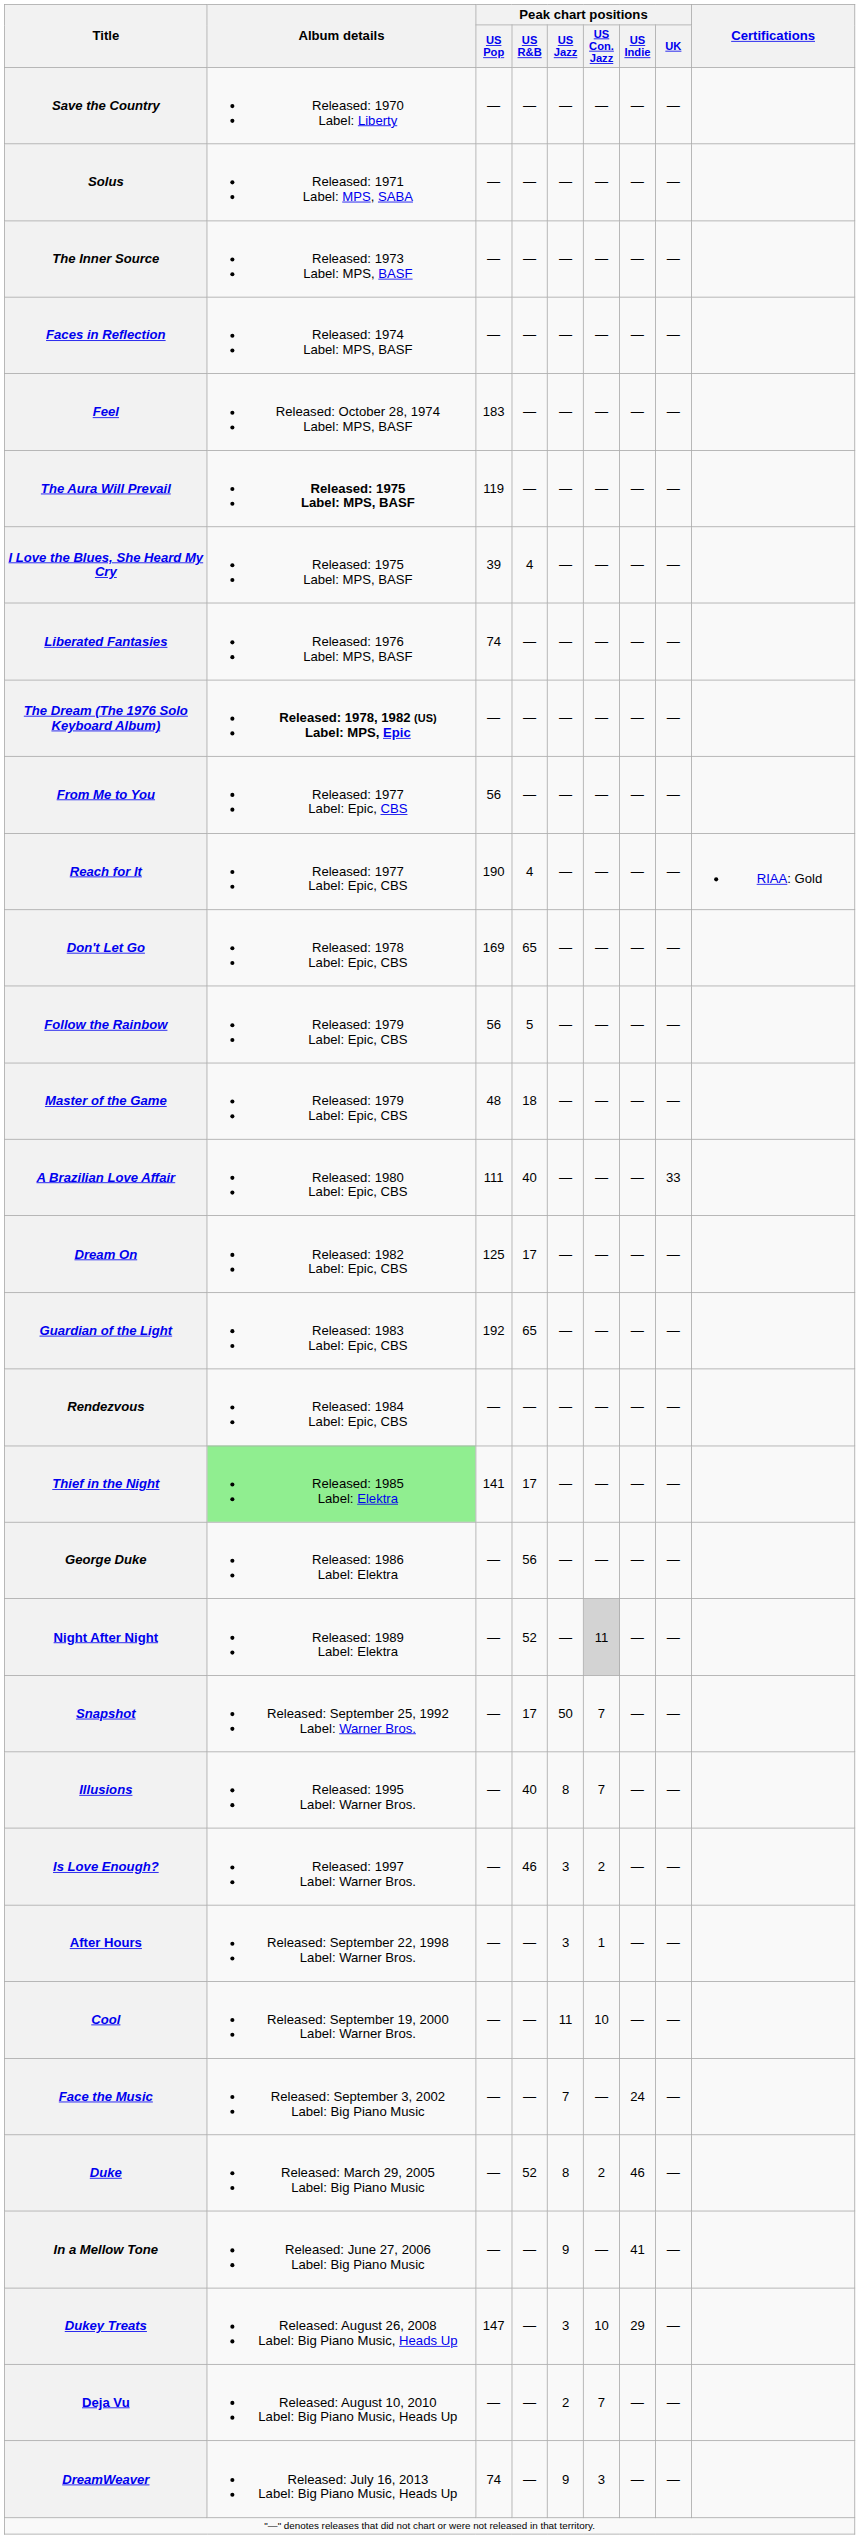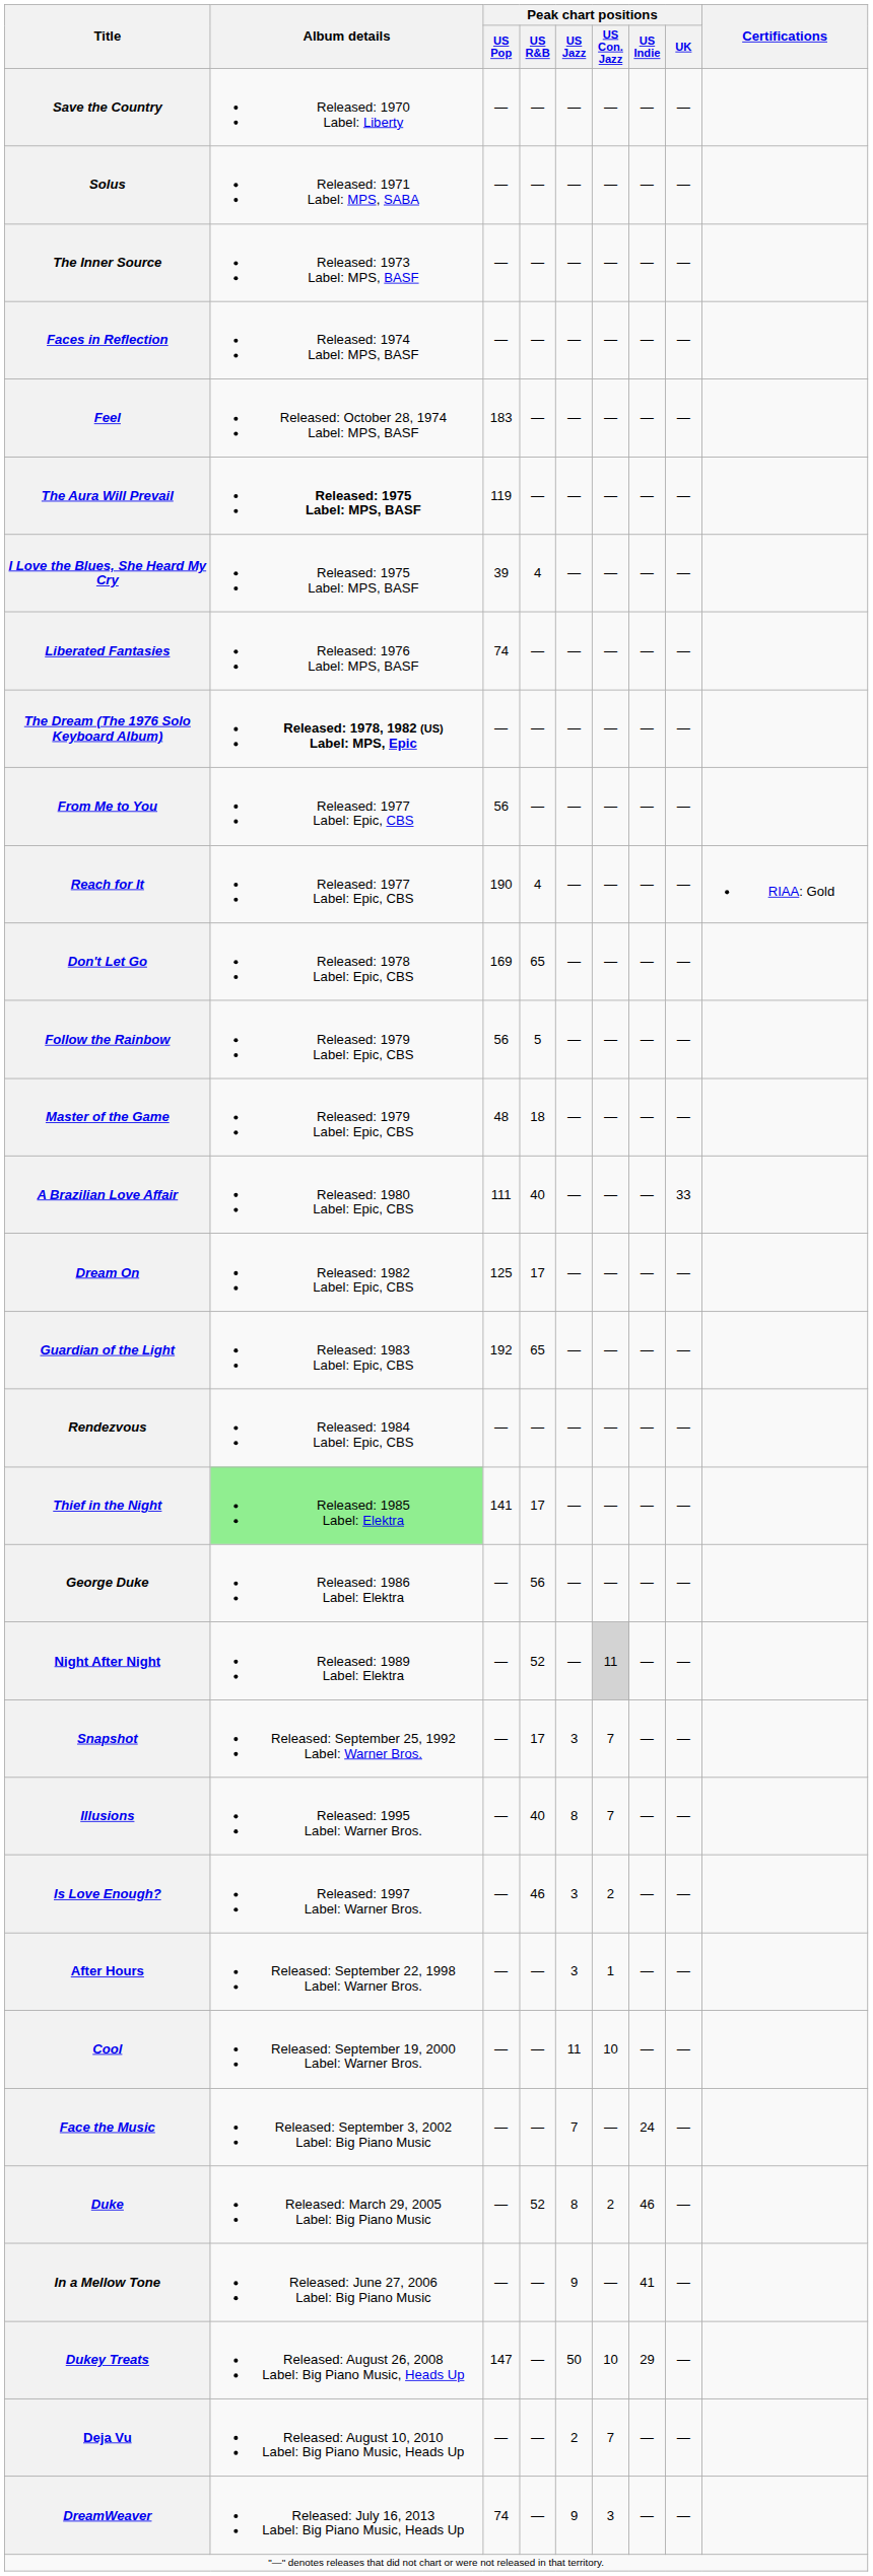 <table class="wikitable plainrowheaders" style="text-align:center;" border="1">
 <tr>
 <th scope="col" rowspan="2" style="width:15em;">Title</th>
 <th scope="col" rowspan="2" style="width:20em;">Album details</th>
 <th scope="col" colspan="6">Peak chart positions</th>
 <th scope="col" rowspan="2" style="width:12em;"><a href='#'>Certifications</a></th>
 </tr>
 <tr>
 <th scope="col" style="width:2.75em;font-size:85%;"><a href='#'>US Pop</a><br></th>
 <th scope="col" style="width:2.75em;font-size:85%;"><a href='#'>US<br>R&B</a><br></th>
 <th scope="col" style="width:2.75em;font-size:85%;"><a href='#'>US<br>Jazz</a><br></th>
 <th scope="col" style="width:2.75em;font-size:85%;"><a href='#'>US<br>Con. Jazz</a><br></th>
 <th scope="col" style="width:2.75em;font-size:85%;"><a href='#'>US<br>Indie</a><br></th>
 <th scope="col" style="width:2.75em;font-size:85%;"><a href='#'>UK</a><br></th>
 </tr>
 <tr>
 <th scope="row"><em>Save the Country</em></th>
 <td><br><ul><li>Released: 1970</li><li>Label: <a href='#'>Liberty</a></li></ul></td>
 <td>—</td>
 <td>—</td>
 <td>—</td>
 <td>—</td>
 <td>—</td>
 <td>—</td>
 <td></td>
 </tr>
 <tr>
 <th scope="row"><em>Solus</em></th>
 <td><br><ul><li>Released: 1971</li><li>Label: <a href='#'>MPS</a>, <a href='#'>SABA</a></li></ul></td>
 <td>—</td>
 <td>—</td>
 <td>—</td>
 <td>—</td>
 <td>—</td>
 <td>—</td>
 <td></td>
 </tr>
 <tr>
 <th scope="row"><em>The Inner Source</em></th>
 <td><br><ul><li>Released: 1973</li><li>Label: MPS, <a href='#'>BASF</a></li></ul></td>
 <td>—</td>
 <td>—</td>
 <td>—</td>
 <td>—</td>
 <td>—</td>
 <td>—</td>
 <td></td>
 </tr>
 <tr>
 <th scope="row"><em><a href='#'>Faces in Reflection</a></em></th>
 <td><br><ul><li>Released: 1974</li><li>Label: MPS, BASF</li></ul></td>
 <td>—</td>
 <td>—</td>
 <td>—</td>
 <td>—</td>
 <td>—</td>
 <td>—</td>
 <td></td>
 </tr>
 <tr>
 <th scope="row"><em><a href='#'>Feel</a></em></th>
 <td><br><ul><li>Released: October 28, 1974</li><li>Label: MPS, BASF</li></ul></td>
 <td>183</td>
 <td>—</td>
 <td>—</td>
 <td>—</td>
 <td>—</td>
 <td>—</td>
 <td></td>
 </tr>
 <tr>
 <th scope="row"><em><a href='#'>The Aura Will Prevail</a></em></th>
 <td><strong><br><ul><li>Released: 1975</li><li>Label: MPS, BASF</li></ul></strong></td>
 <td>119</td>
 <td>—</td>
 <td>—</td>
 <td>—</td>
 <td>—</td>
 <td>—</td>
 <td></td>
 </tr>
 <tr>
 <th scope="row"><em><a href='#'>I Love the Blues, She Heard My Cry</a></em></th>
 <td><br><ul><li>Released: 1975</li><li>Label: MPS, BASF</li></ul></td>
 <td>39</td>
 <td>4</td>
 <td>—</td>
 <td>—</td>
 <td>—</td>
 <td>—</td>
 <td></td>
 </tr>
 <tr>
 <th scope="row"><em><a href='#'>Liberated Fantasies</a></em></th>
 <td><br><ul><li>Released: 1976</li><li>Label: MPS, BASF</li></ul></td>
 <td>74</td>
 <td>—</td>
 <td>—</td>
 <td>—</td>
 <td>—</td>
 <td>—</td>
 <td></td>
 </tr>
 <tr>
 <th scope="row"><em><a href='#'>The Dream (The 1976 Solo Keyboard Album)</a></em></th>
 <td><strong><br><ul><li>Released: 1978, 1982 <small>(US)</small></li><li>Label: MPS, <a href='#'>Epic</a></li></ul></strong></td>
 <td>—</td>
 <td>—</td>
 <td>—</td>
 <td>—</td>
 <td>—</td>
 <td>—</td>
 <td></td>
 </tr>
 <tr>
 <th scope="row"><em><a href='#'>From Me to You</a></em></th>
 <td><br><ul><li>Released: 1977</li><li>Label: Epic, <a href='#'>CBS</a></li></ul></td>
 <td>56</td>
 <td>—</td>
 <td>—</td>
 <td>—</td>
 <td>—</td>
 <td>—</td>
 <td></td>
 </tr>
 <tr>
 <th scope="row"><em><a href='#'>Reach for It</a></em></th>
 <td><br><ul><li>Released: 1977</li><li>Label: Epic, CBS</li></ul></td>
 <td>190</td>
 <td>4</td>
 <td>—</td>
 <td>—</td>
 <td>—</td>
 <td>—</td>
 <td><br><ul><li><a href='#'>RIAA</a>: Gold</li></ul></td>
 </tr>
 <tr>
 <th scope="row"><em><a href='#'>Don't Let Go</a></em></th>
 <td><br><ul><li>Released: 1978</li><li>Label: Epic, CBS</li></ul></td>
 <td>169</td>
 <td>65</td>
 <td>—</td>
 <td>—</td>
 <td>—</td>
 <td>—</td>
 <td></td>
 </tr>
 <tr>
 <th scope="row"><em><a href='#'>Follow the Rainbow</a></em></th>
 <td><br><ul><li>Released: 1979</li><li>Label: Epic, CBS</li></ul></td>
 <td>56</td>
 <td>5</td>
 <td>—</td>
 <td>—</td>
 <td>—</td>
 <td>—</td>
 <td></td>
 </tr>
 <tr>
 <th scope="row"><em><a href='#'>Master of the Game</a></em></th>
 <td><br><ul><li>Released: 1979</li><li>Label: Epic, CBS</li></ul></td>
 <td>48</td>
 <td>18</td>
 <td>—</td>
 <td>—</td>
 <td>—</td>
 <td>—</td>
 <td></td>
 </tr>
 <tr>
 <th scope="row"><em><a href='#'>A Brazilian Love Affair</a></em></th>
 <td><br><ul><li>Released: 1980</li><li>Label: Epic, CBS</li></ul></td>
 <td>111</td>
 <td>40</td>
 <td>—</td>
 <td>—</td>
 <td>—</td>
 <td>33</td>
 <td></td>
 </tr>
 <tr>
 <th scope="row"><em><a href='#'>Dream On</a></em></th>
 <td><br><ul><li>Released: 1982</li><li>Label: Epic, CBS</li></ul></td>
 <td>125</td>
 <td>17</td>
 <td>—</td>
 <td>—</td>
 <td>—</td>
 <td>—</td>
 <td></td>
 </tr>
 <tr>
 <th scope="row"><em><a href='#'>Guardian of the Light</a></em></th>
 <td><br><ul><li>Released: 1983</li><li>Label: Epic, CBS</li></ul></td>
 <td>192</td>
 <td>65</td>
 <td>—</td>
 <td>—</td>
 <td>—</td>
 <td>—</td>
 <td></td>
 </tr>
 <tr>
 <th scope="row"><em>Rendezvous</em></th>
 <td><br><ul><li>Released: 1984</li><li>Label: Epic, CBS</li></ul></td>
 <td>—</td>
 <td>—</td>
 <td>—</td>
 <td>—</td>
 <td>—</td>
 <td>—</td>
 <td></td>
 </tr>
 <tr>
 <th scope="row"><em><a href='#'>Thief in the Night</a></em></th>
 <td style="background: lightgreen;"><br><ul><li>Released: 1985</li><li>Label: <a href='#'>Elektra</a></li></ul></td>
 <td>141</td>
 <td>17</td>
 <td>—</td>
 <td>—</td>
 <td>—</td>
 <td>—</td>
 <td></td>
 </tr>
 <tr>
 <th scope="row"><em>George Duke</em></th>
 <td><br><ul><li>Released: 1986</li><li>Label: Elektra</li></ul></td>
 <td>—</td>
 <td>56</td>
 <td>—</td>
 <td>—</td>
 <td>—</td>
 <td>—</td>
 <td></td>
 </tr>
 <tr>
 <th scope="row"><a href='#'>Night After Night</a></th>
 <td><br><ul><li>Released: 1989</li><li>Label: Elektra</li></ul></td>
 <td>—</td>
 <td>52</td>
 <td>—</td>
 <td style="background: lightgrey;">11</td>
 <td>—</td>
 <td>—</td>
 <td></td>
 </tr>
 <tr>
 <th scope="row"><em><a href='#'>Snapshot</a></em></th>
 <td><br><ul><li>Released: September 25, 1992</li><li>Label: <a href='#'>Warner Bros.</a></li></ul></td>
 <td>—</td>
 <td>17</td>
-<td>50</td>
+<td>3</td>
 <td>7</td>
 <td>—</td>
 <td>—</td>
 <td></td>
 </tr>
 <tr>
 <th scope="row"><em><a href='#'>Illusions</a></em></th>
 <td><br><ul><li>Released: 1995</li><li>Label: Warner Bros.</li></ul></td>
 <td>—</td>
 <td>40</td>
 <td>8</td>
 <td>7</td>
 <td>—</td>
 <td>—</td>
 <td></td>
 </tr>
 <tr>
 <th scope="row"><em><a href='#'>Is Love Enough?</a></em></th>
 <td><br><ul><li>Released: 1997</li><li>Label: Warner Bros.</li></ul></td>
 <td>—</td>
 <td>46</td>
 <td>3</td>
 <td>2</td>
 <td>—</td>
 <td>—</td>
 <td></td>
 </tr>
 <tr>
 <th scope="row"><a href='#'>After Hours</a></th>
 <td><br><ul><li>Released: September 22, 1998</li><li>Label: Warner Bros.</li></ul></td>
 <td>—</td>
 <td>—</td>
 <td>3</td>
 <td>1</td>
 <td>—</td>
 <td>—</td>
 <td></td>
 </tr>
 <tr>
 <th scope="row"><em><a href='#'>Cool</a></em></th>
 <td><br><ul><li>Released: September 19, 2000</li><li>Label: Warner Bros.</li></ul></td>
 <td>—</td>
 <td>—</td>
 <td>11</td>
 <td>10</td>
 <td>—</td>
 <td>—</td>
 <td></td>
 </tr>
 <tr>
 <th scope="row"><em><a href='#'>Face the Music</a></em></th>
 <td><br><ul><li>Released: September 3, 2002</li><li>Label: Big Piano Music</li></ul></td>
 <td>—</td>
 <td>—</td>
 <td>7</td>
 <td>—</td>
 <td>24</td>
 <td>—</td>
 <td></td>
 </tr>
 <tr>
 <th scope="row"><em><a href='#'>Duke</a></em></th>
 <td><br><ul><li>Released: March 29, 2005</li><li>Label: Big Piano Music</li></ul></td>
 <td>—</td>
 <td>52</td>
 <td>8</td>
 <td>2</td>
 <td>46</td>
 <td>—</td>
 <td></td>
 </tr>
 <tr>
 <th scope="row"><em>In a Mellow Tone</em></th>
 <td><br><ul><li>Released: June 27, 2006</li><li>Label: Big Piano Music</li></ul></td>
 <td>—</td>
 <td>—</td>
 <td>9</td>
 <td>—</td>
 <td>41</td>
 <td>—</td>
 <td></td>
 </tr>
 <tr>
 <th scope="row"><em><a href='#'>Dukey Treats</a></em></th>
 <td><br><ul><li>Released: August 26, 2008</li><li>Label: Big Piano Music, <a href='#'>Heads Up</a></li></ul></td>
 <td>147</td>
 <td>—</td>
-<td>3</td>
+<td>50</td>
 <td>10</td>
 <td>29</td>
 <td>—</td>
 <td></td>
 </tr>
 <tr>
 <th scope="row"><a href='#'>Deja Vu</a></th>
 <td><br><ul><li>Released: August 10, 2010</li><li>Label: Big Piano Music, Heads Up</li></ul></td>
 <td>—</td>
 <td>—</td>
 <td>2</td>
 <td>7</td>
 <td>—</td>
 <td>—</td>
 <td></td>
 </tr>
 <tr>
 <th scope="row"><em><a href='#'>DreamWeaver</a></em></th>
 <td><br><ul><li>Released: July 16, 2013</li><li>Label: Big Piano Music, Heads Up</li></ul></td>
 <td>74</td>
 <td>—</td>
 <td>9</td>
 <td>3</td>
 <td>—</td>
 <td>—</td>
 <td></td>
 </tr>
 <tr>
 <td colspan="9" style="text-align:center; font-size:9pt;">"—" denotes releases that did not chart or were not released in that territory.</td>
 </tr>
 </table>
